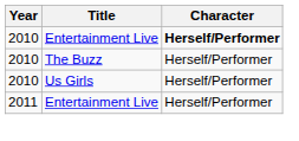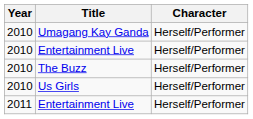 <table class="wikitable">
 <tr>
 <th>Year</th>
 <th>Title</th>
 <th>Character</th>
 </tr>
 <tr>
 <td>2010</td>
+<td><a href='#'>Umagang Kay Ganda</a></td>
+<td>Herself/Performer</td>
+</tr>
+<tr>
+<td>2010</td>
 <td><a href='#'>Entertainment Live</a></td>
-<td><strong>Herself/Performer</strong></td>
+<td>Herself/Performer</td>
 </tr>
 <tr>
 <td>2010</td>
 <td><a href='#'>The Buzz</a></td>
 <td>Herself/Performer</td>
 </tr>
 <tr>
 <td>2010</td>
 <td><a href='#'>Us Girls</a></td>
 <td>Herself/Performer</td>
 </tr>
 <tr>
 <td>2011</td>
 <td><a href='#'>Entertainment Live</a></td>
 <td>Herself/Performer</td>
 </tr>
 </table>
